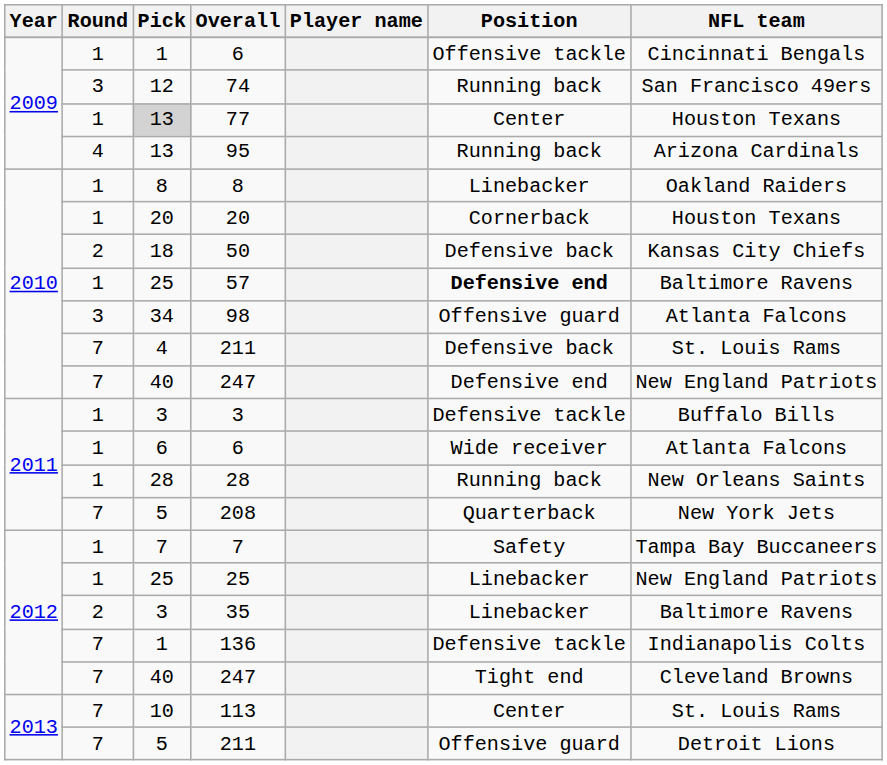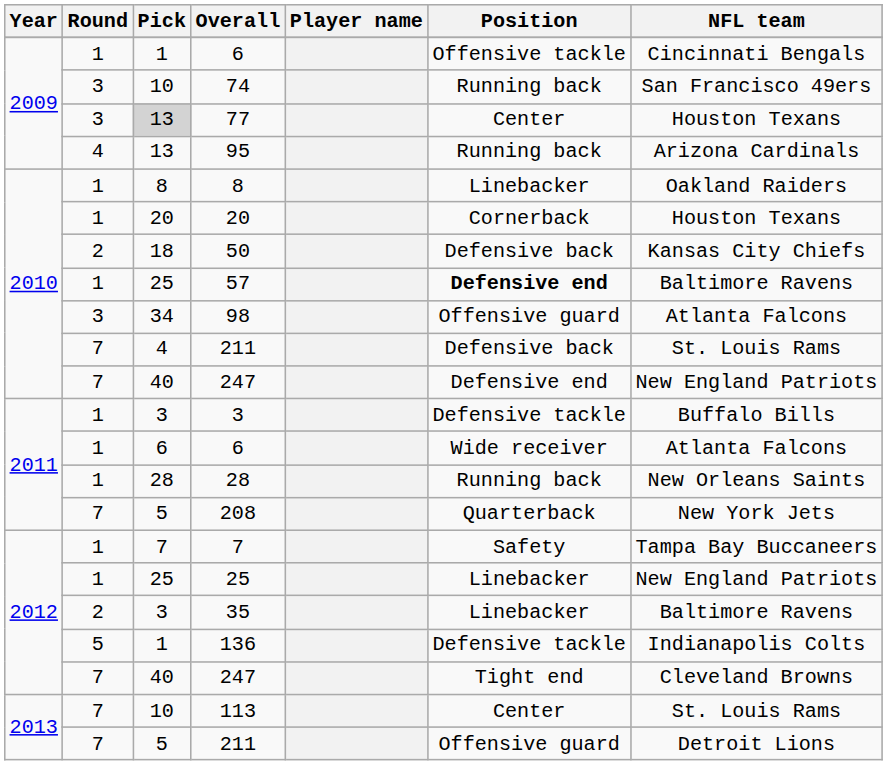 <table class="wikitable sortable" style="text-align:center">
 <tr>
 <th scope="col">Year</th>
 <th scope="col">Round</th>
 <th scope="col">Pick</th>
 <th scope="col">Overall</th>
 <th scope="col">Player name</th>
 <th scope="col">Position</th>
 <th scope="col">NFL team</th>
 </tr>
 <tr>
 </tr>
 <tr>
 <td rowspan=4><a href='#'>2009</a></td>
 <td>1</td>
 <td>1</td>
 <td>6</td>
 <th scope="row"></th>
 <td>Offensive tackle</td>
 <td>Cincinnati Bengals</td>
 </tr>
 <tr>
 <td>3</td>
-<td>12</td>
+<td>10</td>
 <td>74</td>
 <th scope="row"></th>
 <td>Running back</td>
 <td>San Francisco 49ers</td>
 </tr>
 <tr>
-<td>1</td>
+<td>3</td>
 <td style="background: lightgrey;">13</td>
 <td>77</td>
 <th scope="row"></th>
 <td>Center</td>
 <td>Houston Texans</td>
 </tr>
 <tr>
 <td>4</td>
 <td>13</td>
 <td>95</td>
 <th scope="row"></th>
 <td>Running back</td>
 <td>Arizona Cardinals</td>
 </tr>
 <tr>
 <td rowspan=7><a href='#'>2010</a></td>
 <td>1</td>
 <td>8</td>
 <td>8</td>
 <th scope="row"></th>
 <td>Linebacker</td>
 <td>Oakland Raiders</td>
 </tr>
 <tr>
 <td>1</td>
 <td>20</td>
 <td>20</td>
 <th scope="row"></th>
 <td>Cornerback</td>
 <td>Houston Texans</td>
 </tr>
 <tr>
 <td>2</td>
 <td>18</td>
 <td>50</td>
 <th scope="row"></th>
 <td>Defensive back</td>
 <td>Kansas City Chiefs</td>
 </tr>
 <tr>
 <td>1</td>
 <td>25</td>
 <td>57</td>
 <th scope="row"></th>
 <td><strong>Defensive end</strong></td>
 <td>Baltimore Ravens</td>
 </tr>
 <tr>
 <td>3</td>
 <td>34</td>
 <td>98</td>
 <th scope="row"></th>
 <td>Offensive guard</td>
 <td>Atlanta Falcons</td>
 </tr>
 <tr>
 <td>7</td>
 <td>4</td>
 <td>211</td>
 <th scope="row"></th>
 <td>Defensive back</td>
 <td>St. Louis Rams</td>
 </tr>
 <tr>
 <td>7</td>
 <td>40</td>
 <td>247</td>
 <th scope="row"></th>
 <td>Defensive end</td>
 <td>New England Patriots</td>
 </tr>
 <tr>
 <td rowspan=4><a href='#'>2011</a></td>
 <td>1</td>
 <td>3</td>
 <td>3</td>
 <th scope="row"></th>
 <td>Defensive tackle</td>
 <td>Buffalo Bills</td>
 </tr>
 <tr>
 <td>1</td>
 <td>6</td>
 <td>6</td>
 <th scope="row"></th>
 <td>Wide receiver</td>
 <td>Atlanta Falcons</td>
 </tr>
 <tr>
 <td>1</td>
 <td>28</td>
 <td>28</td>
 <th scope="row"></th>
 <td>Running back</td>
 <td>New Orleans Saints</td>
 </tr>
 <tr>
 <td>7</td>
 <td>5</td>
 <td>208</td>
 <th scope="row"></th>
 <td>Quarterback</td>
 <td>New York Jets</td>
 </tr>
 <tr>
 <td rowspan=5><a href='#'>2012</a></td>
 <td>1</td>
 <td>7</td>
 <td>7</td>
 <th scope="row"></th>
 <td>Safety</td>
 <td>Tampa Bay Buccaneers</td>
 </tr>
 <tr>
 <td>1</td>
 <td>25</td>
 <td>25</td>
 <th scope="row"></th>
 <td>Linebacker</td>
 <td>New England Patriots</td>
 </tr>
 <tr>
 <td>2</td>
 <td>3</td>
 <td>35</td>
 <th scope="row"></th>
 <td>Linebacker</td>
 <td>Baltimore Ravens</td>
 </tr>
 <tr>
-<td>7</td>
+<td>5</td>
 <td>1</td>
 <td>136</td>
 <th scope="row"></th>
 <td>Defensive tackle</td>
 <td>Indianapolis Colts</td>
 </tr>
 <tr>
 <td>7</td>
 <td>40</td>
 <td>247</td>
 <th scope="row"></th>
 <td>Tight end</td>
 <td>Cleveland Browns</td>
 </tr>
 <tr>
 <td rowspan=2><a href='#'>2013</a></td>
 <td>7</td>
 <td>10</td>
 <td>113</td>
 <th scope="row"></th>
 <td>Center</td>
 <td>St. Louis Rams</td>
 </tr>
 <tr>
 <td>7</td>
 <td>5</td>
 <td>211</td>
 <th scope="row"></th>
 <td>Offensive guard</td>
 <td>Detroit Lions</td>
 </tr>
 </table>
